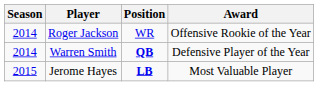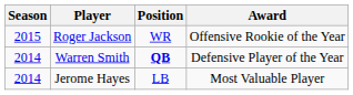 <table class="wikitable" style="text-align:center">
 <tr bgcolor="#efefef">
 <th>Season</th>
 <th>Player</th>
 <th>Position</th>
 <th>Award</th>
 </tr>
 <tr>
-<td><a href='#'>2014</a></td>
+<td><a href='#'>2015</a></td>
 <td><a href='#'>Roger Jackson</a></td>
 <td><a href='#'>WR</a></td>
 <td>Offensive Rookie of the Year</td>
 </tr>
 <tr>
 <td><a href='#'>2014</a></td>
 <td><a href='#'>Warren Smith</a></td>
 <td><strong><a href='#'>QB</a></strong></td>
 <td>Defensive Player of the Year</td>
 </tr>
 <tr>
-<td><a href='#'>2015</a></td>
+<td><a href='#'>2014</a></td>
 <td>Jerome Hayes</td>
-<td><strong><a href='#'>LB</a></strong></td>
+<td><a href='#'>LB</a></td>
 <td>Most Valuable Player</td>
 </tr>
 </table>
